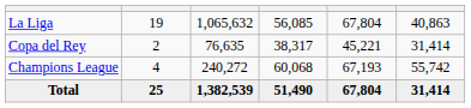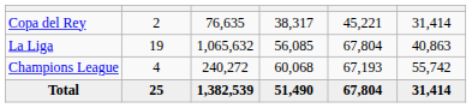 <table class="wikitable" style="text-align: center">
 <tr>
 <th></th>
 <th style="width:70px;"></th>
 <th style="width:70px;"></th>
 <th style="width:70px;"></th>
 <th style="width:70px;"></th>
 <th style="width:70px;"></th>
 </tr>
 <tr>
+<td align=left><a href='#'>Copa del Rey</a></td>
+<td>2</td>
+<td>76,635</td>
+<td>38,317</td>
+<td>45,221</td>
+<td>31,414</td>
+</tr>
+<tr>
 <td align=left><a href='#'>La Liga</a></td>
 <td>19</td>
 <td>1,065,632</td>
 <td>56,085</td>
 <td>67,804</td>
 <td>40,863</td>
-</tr>
-<tr>
-<td align=left><a href='#'>Copa del Rey</a></td>
-<td>2</td>
-<td>76,635</td>
-<td>38,317</td>
-<td>45,221</td>
-<td>31,414</td>
 </tr>
 <tr>
 <td align=left><a href='#'>Champions League</a></td>
 <td>4</td>
 <td>240,272</td>
 <td>60,068</td>
 <td>67,193</td>
 <td>55,742</td>
 </tr>
 <tr bgcolor="#EFEFEF">
 <td><strong>Total</strong></td>
 <td><strong>25</strong></td>
 <td><strong>1,382,539</strong></td>
 <td><strong>51,490</strong></td>
 <td><strong>67,804</strong></td>
 <td><strong>31,414</strong></td>
 </tr>
 </table>
